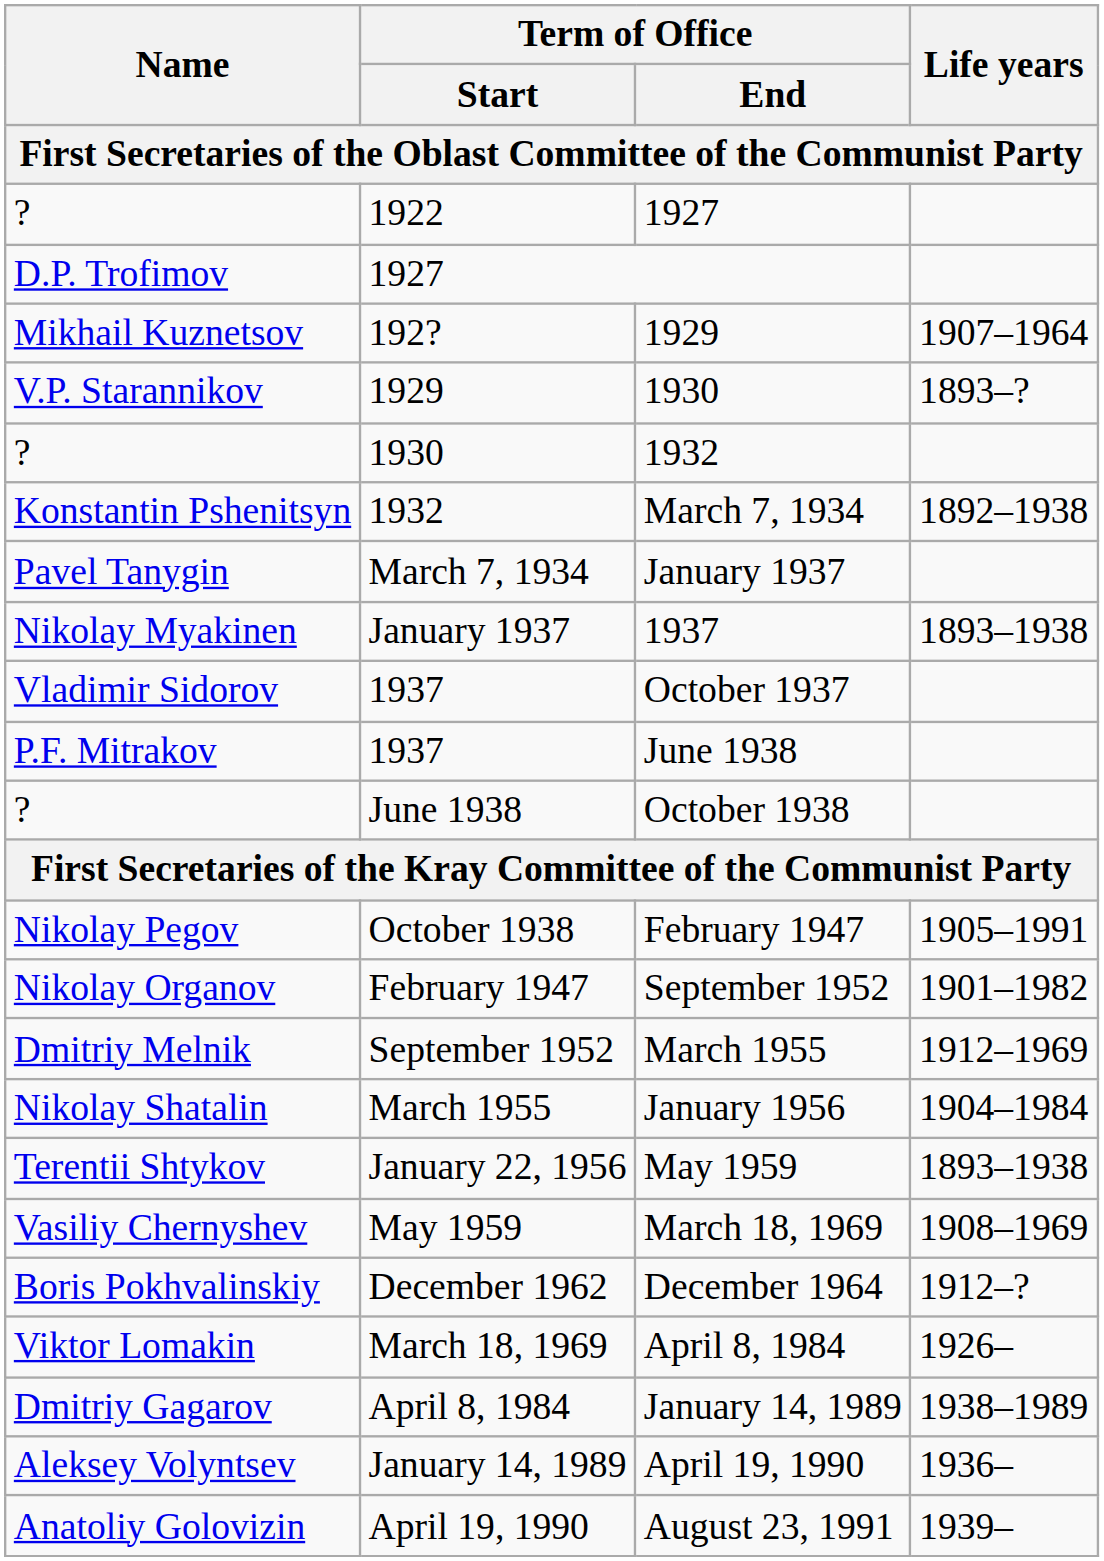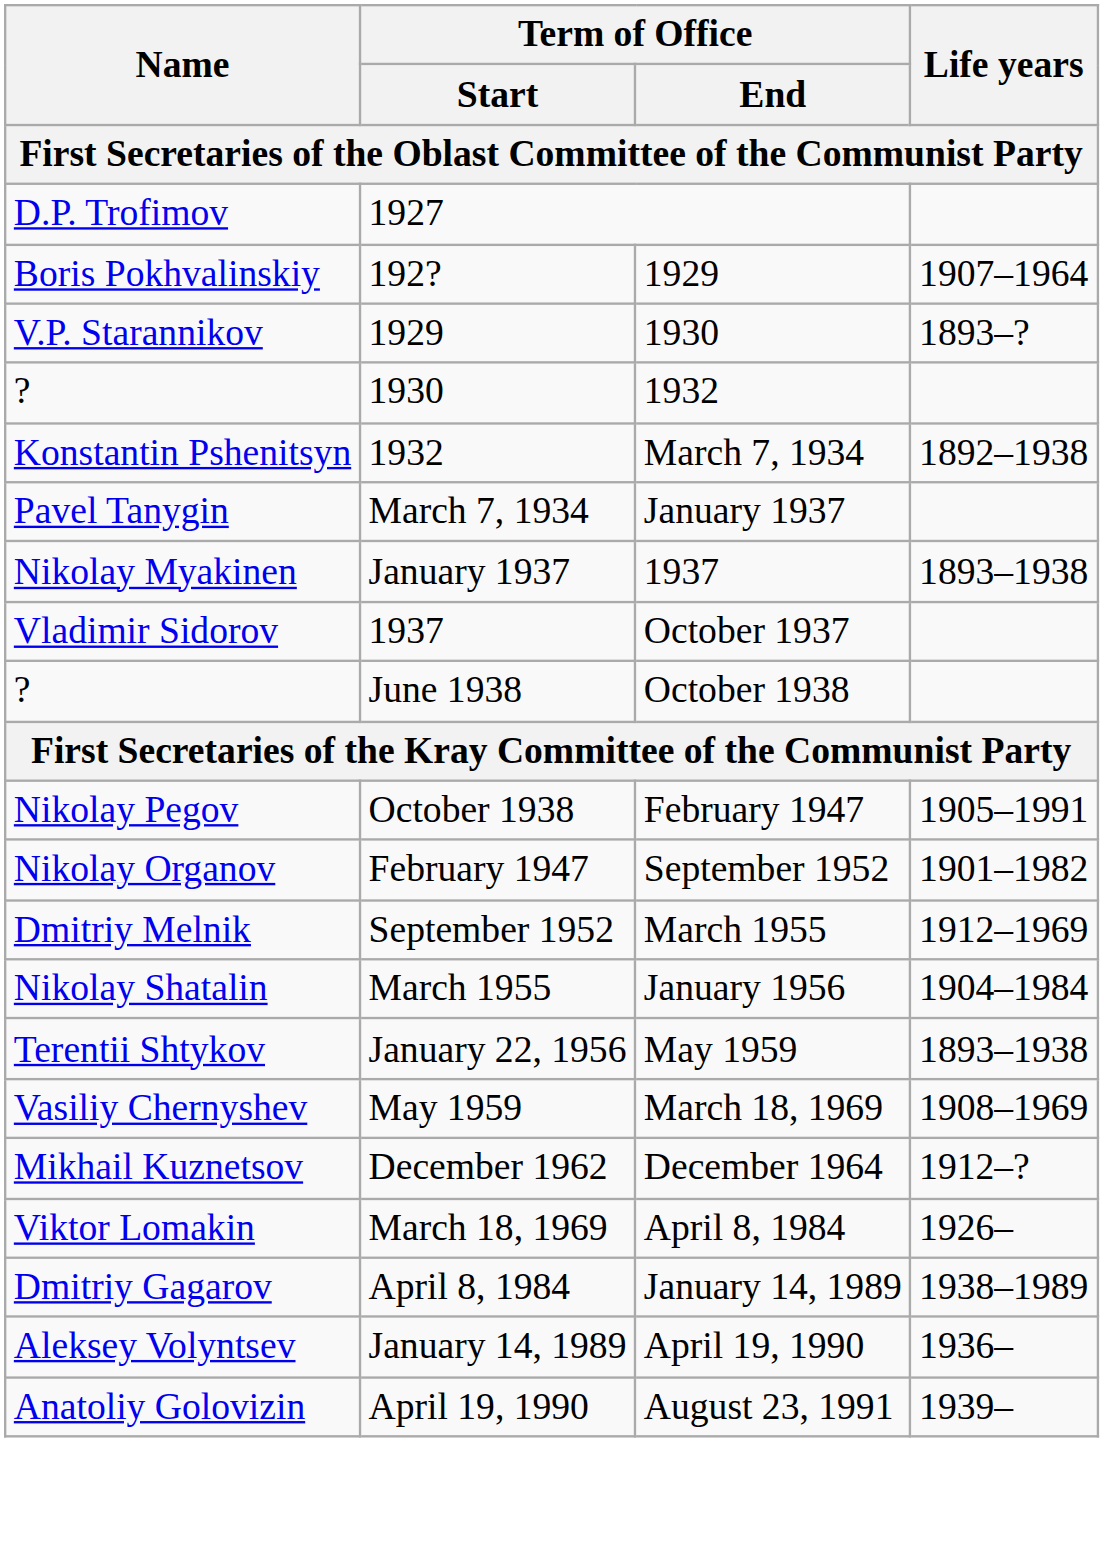 <table class="wikitable">
 <tr>
 <th rowspan="2">Name</th>
 <th colspan="2">Term of Office</th>
 <th rowspan="2">Life years</th>
 </tr>
 <tr>
 <th>Start</th>
 <th>End</th>
 </tr>
 <tr>
 <th colspan="4">First Secretaries of the Oblast Committee of the Communist Party</th>
 </tr>
 <tr>
-<td>?</td>
-<td>1922</td>
-<td>1927</td>
-<td></td>
-</tr>
-<tr>
 <td><a href='#'>D.P. Trofimov</a></td>
 <td colspan="2">1927</td>
 <td></td>
 </tr>
 <tr>
-<td><a href='#'>Mikhail Kuznetsov</a></td>
+<td><a href='#'>Boris Pokhvalinskiy</a></td>
 <td>192?</td>
 <td>1929</td>
 <td>1907–1964</td>
 </tr>
 <tr>
 <td><a href='#'>V.P. Starannikov</a></td>
 <td>1929</td>
 <td>1930</td>
 <td>1893–?</td>
 </tr>
 <tr>
 <td>?</td>
 <td>1930</td>
 <td>1932</td>
 <td></td>
 </tr>
 <tr>
 <td><a href='#'>Konstantin Pshenitsyn</a></td>
 <td>1932</td>
 <td>March 7, 1934</td>
 <td>1892–1938</td>
 </tr>
 <tr>
 <td><a href='#'>Pavel Tanygin</a></td>
 <td>March 7, 1934</td>
 <td>January 1937</td>
 <td></td>
 </tr>
 <tr>
 <td><a href='#'>Nikolay Myakinen</a></td>
 <td>January 1937</td>
 <td>1937</td>
 <td>1893–1938</td>
 </tr>
 <tr>
 <td><a href='#'>Vladimir Sidorov</a></td>
 <td>1937</td>
 <td>October 1937</td>
-<td></td>
-</tr>
-<tr>
-<td><a href='#'>P.F. Mitrakov</a></td>
-<td>1937</td>
-<td>June 1938</td>
 <td></td>
 </tr>
 <tr>
 <td>?</td>
 <td>June 1938</td>
 <td>October 1938</td>
 <td></td>
 </tr>
 <tr>
 <th colspan="4">First Secretaries of the Kray Committee of the Communist Party</th>
 </tr>
 <tr>
 <td><a href='#'>Nikolay Pegov</a></td>
 <td>October 1938</td>
 <td>February 1947</td>
 <td>1905–1991</td>
 </tr>
 <tr>
 <td><a href='#'>Nikolay Organov</a></td>
 <td>February 1947</td>
 <td>September 1952</td>
 <td>1901–1982</td>
 </tr>
 <tr>
 <td><a href='#'>Dmitriy Melnik</a></td>
 <td>September 1952</td>
 <td>March 1955</td>
 <td>1912–1969</td>
 </tr>
 <tr>
 <td><a href='#'>Nikolay Shatalin</a></td>
 <td>March 1955</td>
 <td>January 1956</td>
 <td>1904–1984</td>
 </tr>
 <tr>
 <td><a href='#'>Terentii Shtykov</a></td>
 <td>January 22, 1956</td>
 <td>May 1959</td>
 <td>1893–1938</td>
 </tr>
 <tr>
 <td><a href='#'>Vasiliy Chernyshev</a></td>
 <td>May 1959</td>
 <td>March 18, 1969</td>
 <td>1908–1969</td>
 </tr>
 <tr>
-<td><a href='#'>Boris Pokhvalinskiy</a></td>
+<td><a href='#'>Mikhail Kuznetsov</a></td>
 <td>December 1962</td>
 <td>December 1964</td>
 <td>1912–?</td>
 </tr>
 <tr>
 <td><a href='#'>Viktor Lomakin</a></td>
 <td>March 18, 1969</td>
 <td>April 8, 1984</td>
 <td>1926–</td>
 </tr>
 <tr>
 <td><a href='#'>Dmitriy Gagarov</a></td>
 <td>April 8, 1984</td>
 <td>January 14, 1989</td>
 <td>1938–1989</td>
 </tr>
 <tr>
 <td><a href='#'>Aleksey Volyntsev</a></td>
 <td>January 14, 1989</td>
 <td>April 19, 1990</td>
 <td>1936–</td>
 </tr>
 <tr>
 <td><a href='#'>Anatoliy Golovizin</a></td>
 <td>April 19, 1990</td>
 <td>August 23, 1991</td>
 <td>1939–</td>
 </tr>
 </table>
